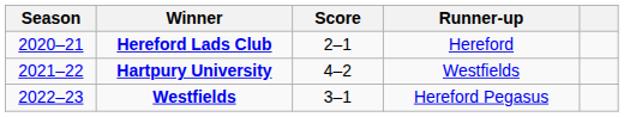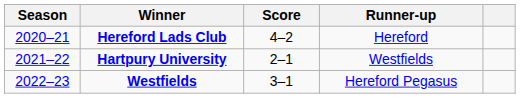 <table class="wikitable" style="text-align: center;">
 <tr>
 <th width=80>Season</th>
 <th width=180>Winner</th>
 <th width=80>Score</th>
 <th width=180>Runner-up</th>
 <th width=30></th>
 </tr>
 <tr>
 <td><a href='#'>2020–21</a></td>
 <td><strong><a href='#'>Hereford Lads Club</a></strong></td>
-<td>2–1</td>
+<td>4–2</td>
 <td><a href='#'>Hereford</a></td>
 <td></td>
 </tr>
 <tr>
 <td><a href='#'>2021–22</a></td>
 <td><strong><a href='#'>Hartpury University</a></strong></td>
-<td>4–2</td>
+<td>2–1</td>
 <td><a href='#'>Westfields</a></td>
 <td></td>
 </tr>
 <tr>
 <td><a href='#'>2022–23</a></td>
 <td><a href='#'><strong>Westfields</strong></a></td>
 <td>3–1</td>
 <td><a href='#'>Hereford Pegasus</a></td>
 <td></td>
 </tr>
 </table>
